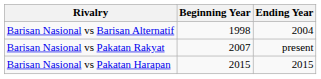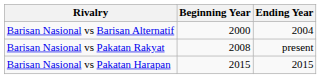 <table class="wikitable sortable">
 <tr>
 <th>Rivalry</th>
 <th>Beginning Year</th>
 <th>Ending Year</th>
 </tr>
 <tr>
 <td><a href='#'>Barisan Nasional</a> vs <a href='#'>Barisan Alternatif</a></td>
-<td style="text-align:right;">1998</td>
+<td style="text-align:right;">2000</td>
 <td style="text-align:right;">2004</td>
 </tr>
 <tr>
 <td><a href='#'>Barisan Nasional</a> vs <a href='#'>Pakatan Rakyat</a></td>
-<td style="text-align:right;">2007</td>
+<td style="text-align:right;">2008</td>
 <td style="text-align:right;">present</td>
 </tr>
 <tr>
 <td><a href='#'>Barisan Nasional</a> vs <a href='#'>Pakatan Harapan</a></td>
 <td style="text-align:right;">2015</td>
 <td style="text-align:right;">2015</td>
 </tr>
 </table>
